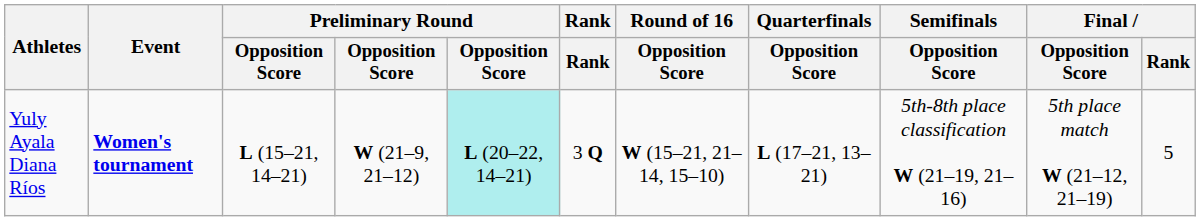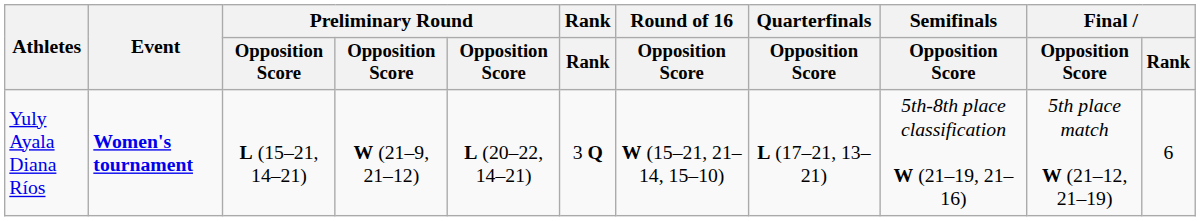 <table class="wikitable" border="1" style="font-size:90%">
 <tr>
 <th rowspan=2>Athletes</th>
 <th rowspan=2>Event</th>
 <th colspan=3>Preliminary Round</th>
 <th>Rank</th>
 <th>Round of 16</th>
 <th>Quarterfinals</th>
 <th>Semifinals</th>
 <th colspan=2>Final / </th>
 </tr>
 <tr style=font-size:95%>
 <th>Opposition<br>Score</th>
 <th>Opposition<br>Score</th>
 <th>Opposition<br>Score</th>
 <th>Rank</th>
 <th>Opposition<br>Score</th>
 <th>Opposition<br>Score</th>
 <th>Opposition<br>Score</th>
 <th>Opposition<br>Score</th>
 <th>Rank</th>
 </tr>
 <tr align=center>
 <td align=left><a href='#'>Yuly Ayala</a><br><a href='#'>Diana Ríos</a></td>
 <td align=left><strong><a href='#'>Women's tournament</a></strong></td>
 <td><br><strong>L</strong> (15–21, 14–21)</td>
 <td><br><strong>W</strong> (21–9, 21–12)</td>
-<td style="background: paleturquoise;"><br><strong>L</strong> (20–22, 14–21)</td>
+<td><br><strong>L</strong> (20–22, 14–21)</td>
 <td>3 <strong>Q</strong></td>
 <td><br><strong>W</strong> (15–21, 21–14, 15–10)</td>
 <td><br><strong>L</strong> (17–21, 13–21)</td>
 <td><em>5th-8th place classification</em><br><br><strong>W</strong> (21–19, 21–16)</td>
 <td><em>5th place match</em><br><br><strong>W</strong> (21–12, 21–19)</td>
-<td>5</td>
+<td>6</td>
 </tr>
 </table>
